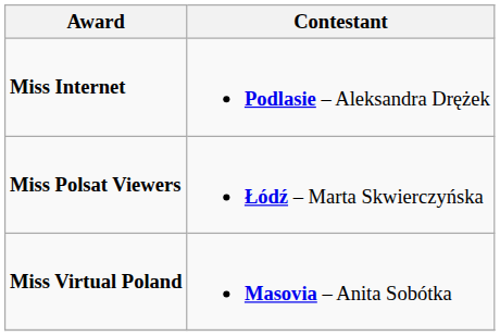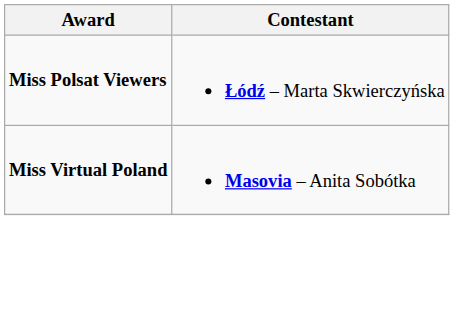 <table class="wikitable unsortable" style="font-size:95%;">
 <tr>
 <th>Award</th>
 <th>Contestant</th>
-</tr>
-<tr>
-<td><strong>Miss Internet</strong></td>
-<td><br><ul><li> <strong><a href='#'>Podlasie</a></strong> – Aleksandra Drężek</li></ul></td>
 </tr>
 <tr>
 <td><strong>Miss Polsat Viewers</strong></td>
 <td><br><ul><li> <strong><a href='#'>Łódź</a></strong> – Marta Skwierczyńska</li></ul></td>
 </tr>
 <tr>
 <td><strong>Miss Virtual Poland</strong></td>
 <td><br><ul><li> <strong><a href='#'>Masovia</a></strong> – Anita Sobótka</li></ul></td>
 </tr>
 <tr>
 </tr>
 </table>
